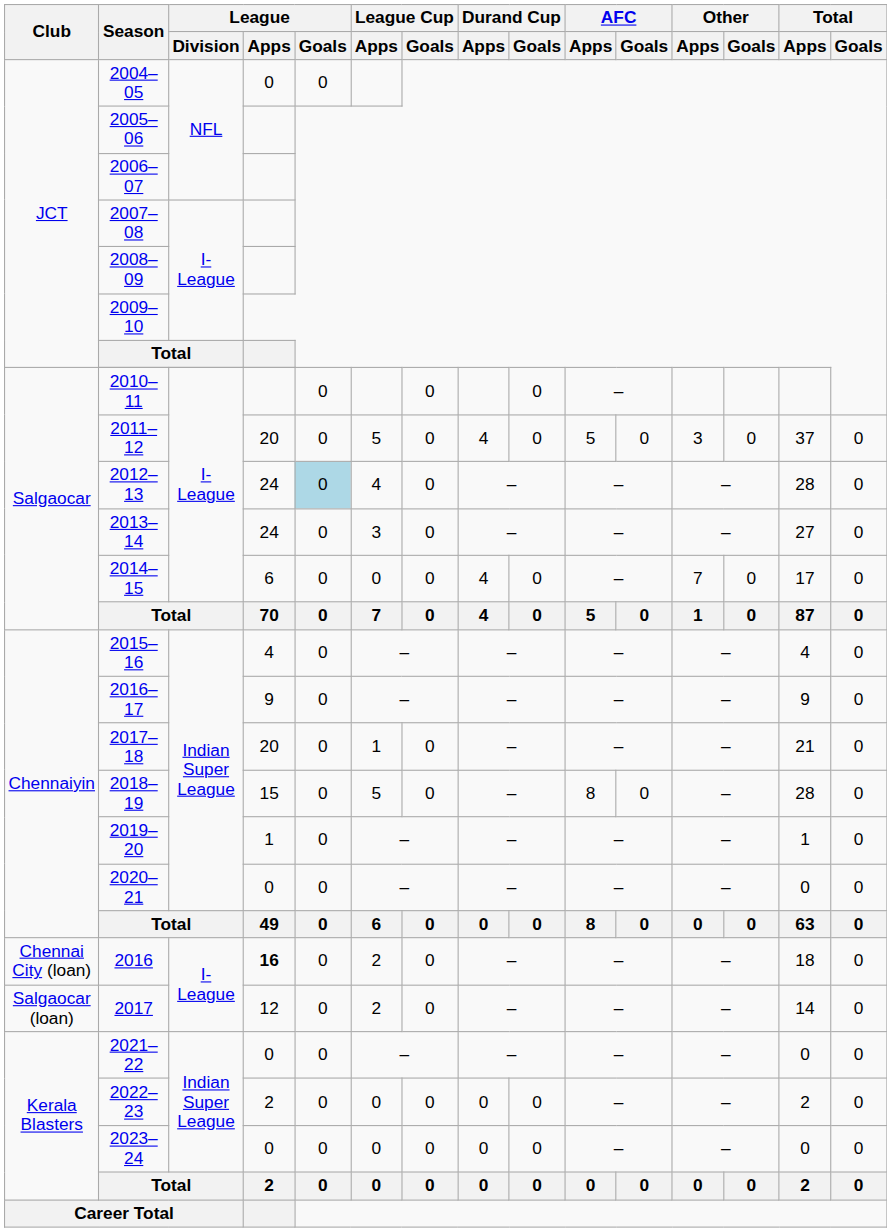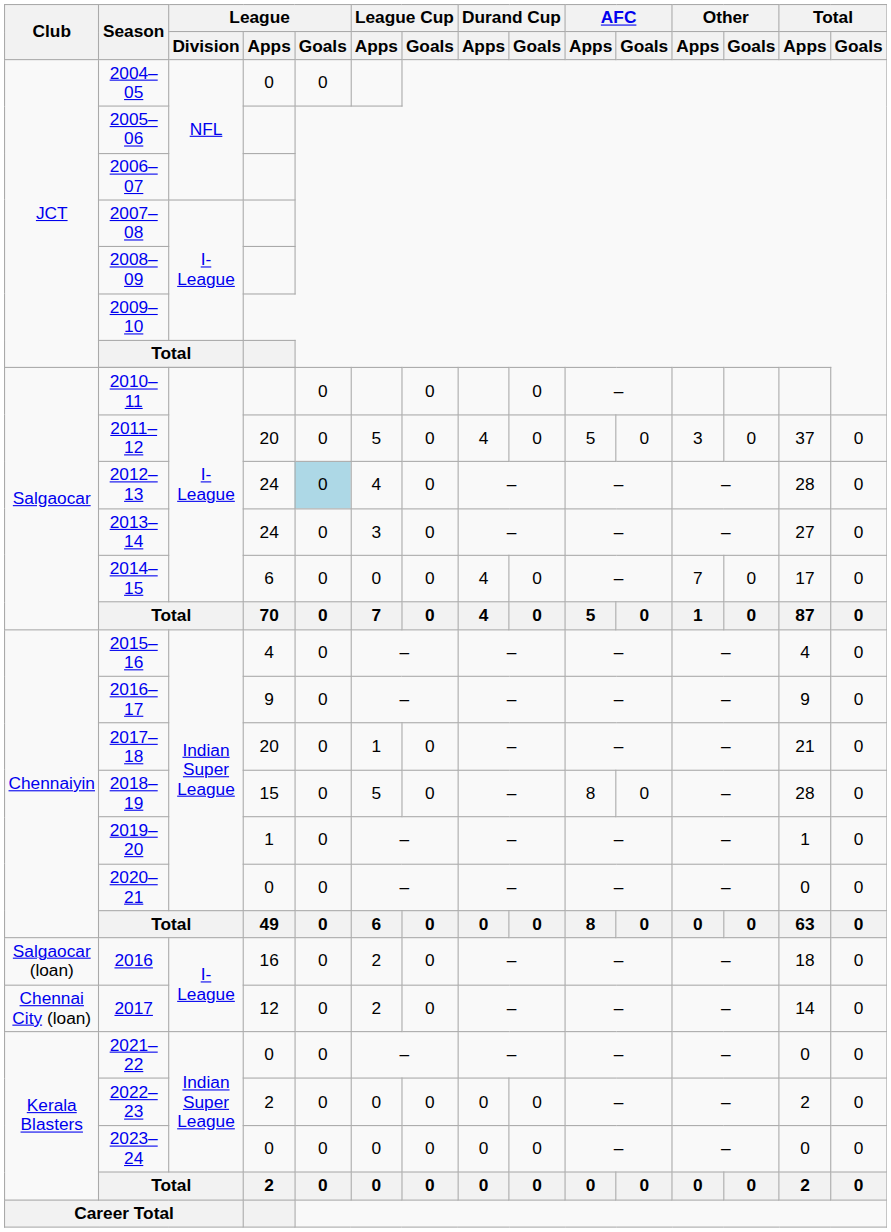 <table class="wikitable" style="text-align: center;">
 <tr>
 <th rowspan="2">Club</th>
 <th rowspan="2">Season</th>
 <th colspan="3">League</th>
 <th colspan="2">League Cup</th>
 <th colspan="2">Durand Cup</th>
 <th colspan="2"><a href='#'>AFC</a></th>
 <th colspan="2">Other</th>
 <th colspan="2">Total</th>
 </tr>
 <tr>
 <th>Division</th>
 <th>Apps</th>
 <th>Goals</th>
 <th>Apps</th>
 <th>Goals</th>
 <th>Apps</th>
 <th>Goals</th>
 <th>Apps</th>
 <th>Goals</th>
 <th>Apps</th>
 <th>Goals</th>
 <th>Apps</th>
 <th>Goals</th>
 </tr>
 <tr>
 <td rowspan="7"><a href='#'>JCT</a></td>
 <td><a href='#'>2004–05</a></td>
 <td rowspan="3"><a href='#'>NFL</a></td>
 <td>0</td>
 <td>0</td>
 <td></td>
 </tr>
 <tr>
 <td><a href='#'>2005–06</a></td>
 <td></td>
 </tr>
 <tr>
 <td><a href='#'>2006–07</a></td>
 <td></td>
 </tr>
 <tr>
 <td><a href='#'>2007–08</a></td>
 <td rowspan="3"><a href='#'>I-League</a></td>
 <td></td>
 </tr>
 <tr>
 <td><a href='#'>2008–09</a></td>
 <td></td>
 </tr>
 <tr>
 <td><a href='#'>2009–10</a></td>
 </tr>
 <tr>
 <th colspan="2">Total</th>
 <th></th>
 </tr>
 <tr>
 <td rowspan="7"><a href='#'>Salgaocar</a></td>
 </tr>
 <tr>
 <td><a href='#'>2010–11</a></td>
 <td rowspan="5"><a href='#'>I-League</a></td>
 <td></td>
 <td>0</td>
 <td></td>
 <td>0</td>
 <td></td>
 <td>0</td>
 <td colspan="2">–</td>
 <td></td>
 <td></td>
 <td></td>
 </tr>
 <tr>
 <td><a href='#'>2011–12</a></td>
 <td>20</td>
 <td>0</td>
 <td>5</td>
 <td>0</td>
 <td>4</td>
 <td>0</td>
 <td>5</td>
 <td>0</td>
 <td>3</td>
 <td>0</td>
 <td>37</td>
 <td>0</td>
 </tr>
 <tr>
 <td><a href='#'>2012–13</a></td>
 <td>24</td>
 <td style="background: lightblue;">0</td>
 <td>4</td>
 <td>0</td>
 <td colspan="2">–</td>
 <td colspan="2">–</td>
 <td colspan="2">–</td>
 <td>28</td>
 <td>0</td>
 </tr>
 <tr>
 <td><a href='#'>2013–14</a></td>
 <td>24</td>
 <td>0</td>
 <td>3</td>
 <td>0</td>
 <td 0 colspan="2">–</td>
 <td colspan="2">–</td>
 <td colspan="2">–</td>
 <td>27</td>
 <td>0</td>
 </tr>
 <tr>
 <td><a href='#'>2014–15</a></td>
 <td>6</td>
 <td>0</td>
 <td>0</td>
 <td>0</td>
 <td>4</td>
 <td>0</td>
 <td colspan="2">–</td>
 <td>7</td>
 <td>0</td>
 <td>17</td>
 <td>0</td>
 </tr>
 <tr>
 <th colspan="2">Total</th>
 <th>70</th>
 <th>0</th>
 <th>7</th>
 <th>0</th>
 <th>4</th>
 <th>0</th>
 <th>5</th>
 <th>0</th>
 <th>1</th>
 <th>0</th>
 <th>87</th>
 <th>0</th>
 </tr>
 <tr>
 <td rowspan="7"><a href='#'>Chennaiyin</a></td>
 <td><a href='#'>2015–16</a></td>
 <td rowspan="6"><a href='#'>Indian Super League</a></td>
 <td>4</td>
 <td>0</td>
 <td colspan="2">–</td>
 <td colspan="2">–</td>
 <td colspan="2">–</td>
 <td colspan="2">–</td>
 <td>4</td>
 <td>0</td>
 </tr>
 <tr>
 <td><a href='#'>2016–17</a></td>
 <td>9</td>
 <td>0</td>
 <td colspan="2">–</td>
 <td colspan="2">–</td>
 <td colspan="2">–</td>
 <td colspan="2">–</td>
 <td>9</td>
 <td>0</td>
 </tr>
 <tr>
 <td><a href='#'>2017–18</a></td>
 <td>20</td>
 <td>0</td>
 <td>1</td>
 <td>0</td>
 <td colspan="2">–</td>
 <td colspan="2">–</td>
 <td colspan="2">–</td>
 <td>21</td>
 <td>0</td>
 </tr>
 <tr>
 <td><a href='#'>2018–19</a></td>
 <td>15</td>
 <td>0</td>
 <td>5</td>
 <td>0</td>
 <td colspan="2">–</td>
 <td>8</td>
 <td>0</td>
 <td colspan="2">–</td>
 <td>28</td>
 <td>0</td>
 </tr>
 <tr>
 <td><a href='#'>2019–20</a></td>
 <td>1</td>
 <td>0</td>
 <td colspan="2">–</td>
 <td colspan="2">–</td>
 <td colspan="2">–</td>
 <td colspan="2">–</td>
 <td>1</td>
 <td>0</td>
 </tr>
 <tr>
 <td><a href='#'>2020–21</a></td>
 <td>0</td>
 <td>0</td>
 <td colspan="2">–</td>
 <td colspan="2">–</td>
 <td colspan="2">–</td>
 <td colspan="2">–</td>
 <td>0</td>
 <td>0</td>
 </tr>
 <tr>
 <th colspan="2">Total</th>
 <th>49</th>
 <th>0</th>
 <th>6</th>
 <th>0</th>
 <th>0</th>
 <th>0</th>
 <th>8</th>
 <th>0</th>
 <th>0</th>
 <th>0</th>
 <th>63</th>
 <th>0</th>
 </tr>
 <tr>
-<td><a href='#'>Chennai City</a> (loan)</td>
+<td><a href='#'>Salgaocar</a> (loan)</td>
 <td><a href='#'>2016</a></td>
 <td rowspan="2"><a href='#'>I-League</a></td>
-<td><strong>16</strong></td>
+<td>16</td>
 <td>0</td>
 <td>2</td>
 <td>0</td>
 <td colspan="2">–</td>
 <td colspan="2">–</td>
 <td colspan="2">–</td>
 <td>18</td>
 <td>0</td>
 </tr>
 <tr>
-<td><a href='#'>Salgaocar</a> (loan)</td>
+<td><a href='#'>Chennai City</a> (loan)</td>
 <td><a href='#'>2017</a></td>
 <td>12</td>
 <td>0</td>
 <td>2</td>
 <td>0</td>
 <td colspan="2">–</td>
 <td colspan="2">–</td>
 <td colspan="2">–</td>
 <td>14</td>
 <td>0</td>
 </tr>
 <tr>
 <td rowspan="4"><a href='#'>Kerala Blasters</a></td>
 <td><a href='#'>2021–22</a></td>
 <td rowspan="3"><a href='#'>Indian Super League</a></td>
 <td>0</td>
 <td>0</td>
 <td colspan="2">–</td>
 <td colspan="2">–</td>
 <td colspan="2">–</td>
 <td colspan="2">–</td>
 <td>0</td>
 <td>0</td>
 </tr>
 <tr>
 <td><a href='#'>2022–23</a></td>
 <td>2</td>
 <td>0</td>
 <td>0</td>
 <td>0</td>
 <td>0</td>
 <td>0</td>
 <td colspan="2">–</td>
 <td colspan="2">–</td>
 <td>2</td>
 <td>0</td>
 </tr>
 <tr>
 <td><a href='#'>2023–24</a></td>
 <td>0</td>
 <td>0</td>
 <td>0</td>
 <td>0</td>
 <td>0</td>
 <td>0</td>
 <td colspan="2">–</td>
 <td colspan="2">–</td>
 <td>0</td>
 <td>0</td>
 </tr>
 <tr>
 <th colspan="2">Total</th>
 <th>2</th>
 <th>0</th>
 <th>0</th>
 <th>0</th>
 <th>0</th>
 <th>0</th>
 <th>0</th>
 <th>0</th>
 <th>0</th>
 <th>0</th>
 <th>2</th>
 <th>0</th>
 </tr>
 <tr>
 <th colspan="3">Career Total</th>
 <th></th>
 </tr>
 </table>
